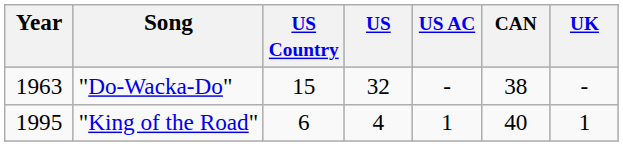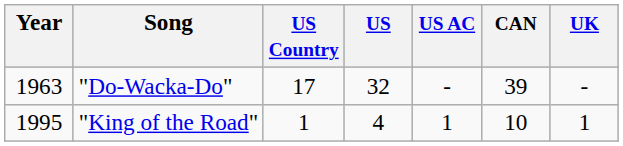 <table class="wikitable">
 <tr>
 <th align="center" valign="top" width="40">Year</th>
 <th align="left" valign="top">Song</th>
 <th align="center" valign="top" width="40"><small><a href='#'>US Country</a></small></th>
 <th align="center" valign="top" width="40"><small><a href='#'>US</a></small></th>
 <th align="center" valign="top" width="40"><small><a href='#'>US AC</a></small></th>
 <th align="center" valign="top" width="40"><small>CAN</small></th>
 <th align="center" valign="top" width="40"><small><a href='#'>UK</a></small></th>
 </tr>
 <tr>
 <td align="center" valign="top">1963</td>
 <td align="left" valign="top">"<a href='#'>Do-Wacka-Do</a>"</td>
-<td align="center" valign="top">15</td>
+<td align="center" valign="top">17</td>
 <td align="center" valign="top">32</td>
 <td align="center" valign="top">-</td>
-<td align="center" valign="top">38</td>
+<td align="center" valign="top">39</td>
 <td align="center" valign="top">-</td>
 </tr>
 <tr>
 <td align="center" valign="top">1995</td>
 <td align="left" valign="top">"<a href='#'>King of the Road</a>"</td>
-<td align="center" valign="top">6</td>
+<td align="center" valign="top">1</td>
 <td align="center" valign="top">4</td>
 <td align="center" valign="top">1</td>
-<td align="center" valign="top">40</td>
+<td align="center" valign="top">10</td>
 <td align="center" valign="top">1</td>
 </tr>
 </table>
